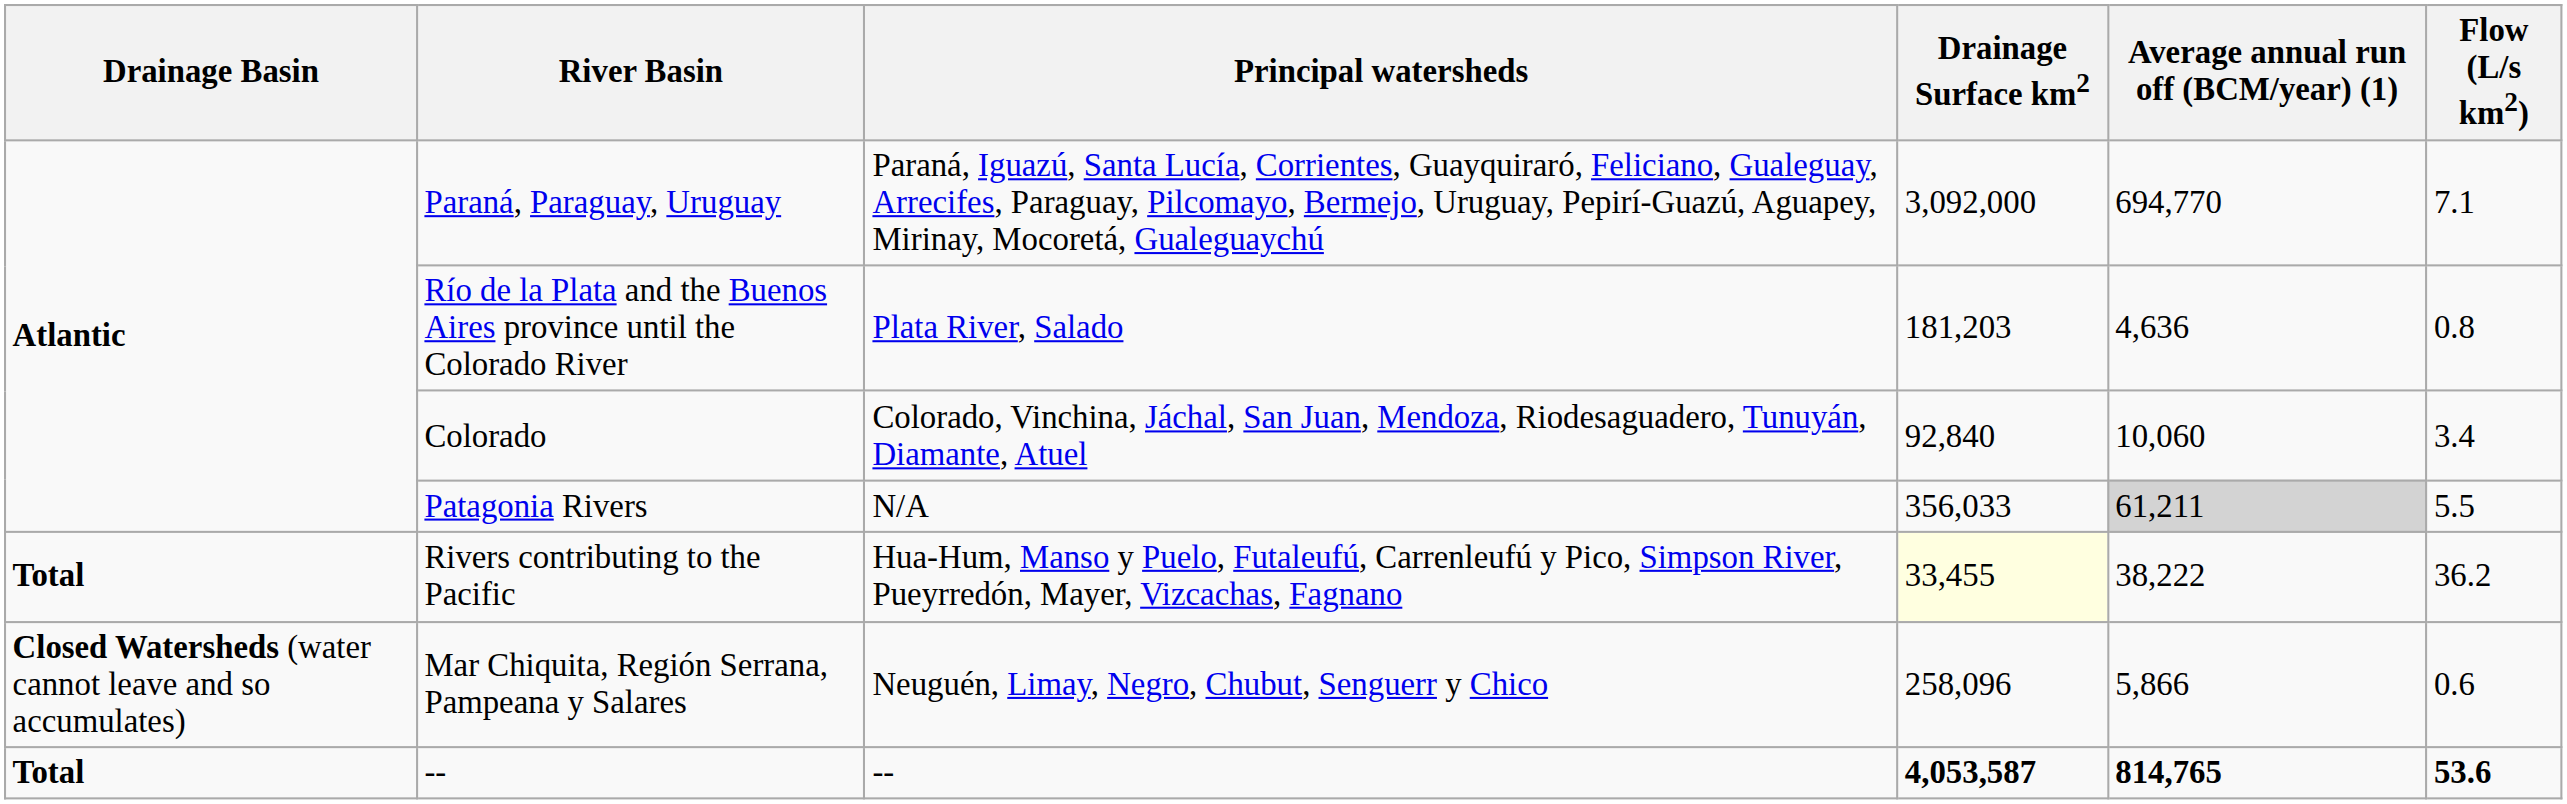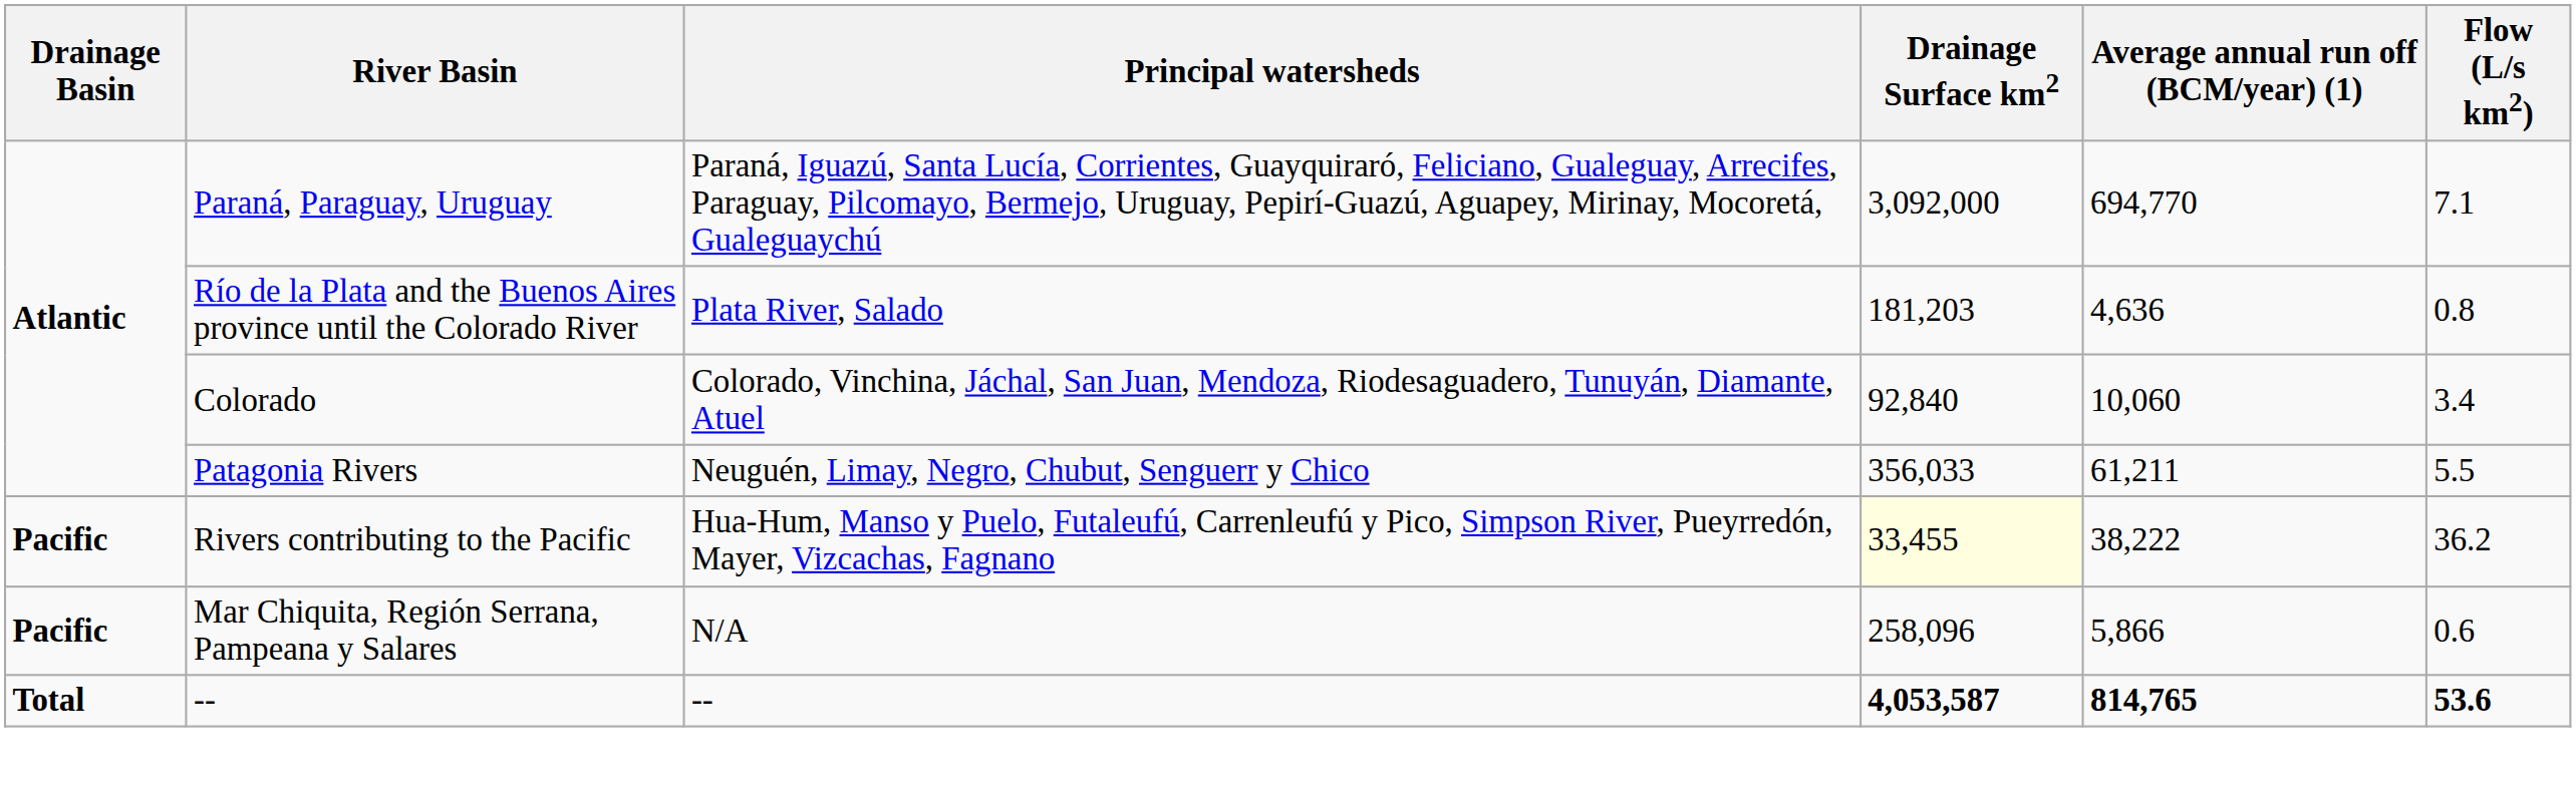 <table class="wikitable">
 <tr>
 <th>Drainage Basin</th>
 <th>River Basin</th>
 <th>Principal watersheds</th>
 <th>Drainage Surface km<sup>2</sup></th>
 <th>Average annual run off (BCM/year) (1)</th>
 <th>Flow (L/s km<sup>2</sup>)</th>
 </tr>
 <tr>
 <td rowspan="4"><strong>Atlantic</strong></td>
 <td><a href='#'>Paraná</a>, <a href='#'>Paraguay</a>, <a href='#'>Uruguay</a></td>
 <td>Paraná, <a href='#'>Iguazú</a>, <a href='#'>Santa Lucía</a>, <a href='#'>Corrientes</a>, Guayquiraró, <a href='#'>Feliciano</a>, <a href='#'>Gualeguay</a>, <a href='#'>Arrecifes</a>, Paraguay, <a href='#'>Pilcomayo</a>, <a href='#'>Bermejo</a>, Uruguay, Pepirí-Guazú, Aguapey, Mirinay, Mocoretá, <a href='#'>Gualeguaychú</a></td>
 <td>3,092,000</td>
 <td>694,770</td>
 <td>7.1</td>
 </tr>
 <tr>
 <td><a href='#'>Río de la Plata</a> and the <a href='#'>Buenos Aires</a> province until the Colorado River</td>
 <td><a href='#'>Plata River</a>, <a href='#'>Salado</a></td>
 <td>181,203</td>
 <td>4,636</td>
 <td>0.8</td>
 </tr>
 <tr>
 <td>Colorado</td>
 <td>Colorado, Vinchina, <a href='#'>Jáchal</a>, <a href='#'>San Juan</a>, <a href='#'>Mendoza</a>, Riodesaguadero, <a href='#'>Tunuyán</a>, <a href='#'>Diamante</a>, <a href='#'>Atuel</a></td>
 <td>92,840</td>
 <td>10,060</td>
 <td>3.4</td>
 </tr>
 <tr>
 <td><a href='#'>Patagonia</a> Rivers</td>
-<td>N/A</td>
+<td>Neuguén, <a href='#'>Limay</a>, <a href='#'>Negro</a>, <a href='#'>Chubut</a>, <a href='#'>Senguerr</a> y <a href='#'>Chico</a></td>
 <td>356,033</td>
-<td style="background: lightgrey;">61,211</td>
+<td>61,211</td>
 <td>5.5</td>
 </tr>
 <tr>
-<td><strong>Total</strong></td>
+<td><strong>Pacific</strong></td>
 <td>Rivers contributing to the Pacific</td>
 <td>Hua-Hum, <a href='#'>Manso</a> y <a href='#'>Puelo</a>, <a href='#'>Futaleufú</a>, Carrenleufú y Pico, <a href='#'>Simpson River</a>, Pueyrredón, Mayer, <a href='#'>Vizcachas</a>, <a href='#'>Fagnano</a></td>
 <td style="background: lightyellow;">33,455</td>
 <td>38,222</td>
 <td>36.2</td>
 </tr>
 <tr>
-<td><strong>Closed Watersheds</strong> (water cannot leave and so accumulates)</td>
+<td><strong>Pacific</strong></td>
 <td>Mar Chiquita, Región Serrana, Pampeana y Salares</td>
-<td>Neuguén, <a href='#'>Limay</a>, <a href='#'>Negro</a>, <a href='#'>Chubut</a>, <a href='#'>Senguerr</a> y <a href='#'>Chico</a></td>
+<td>N/A</td>
 <td>258,096</td>
 <td>5,866</td>
 <td>0.6</td>
 </tr>
 <tr>
 <td><strong>Total</strong></td>
 <td>--</td>
 <td>--</td>
 <td><strong>4,053,587</strong></td>
 <td><strong>814,765</strong></td>
 <td><strong>53.6</strong></td>
 </tr>
 </table>
